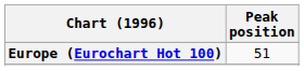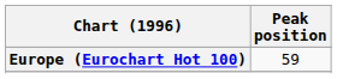 <table class="wikitable sortable plainrowheaders" style="text-align:center">
 <tr>
 <th>Chart (1996)</th>
 <th>Peak<br>position</th>
 </tr>
 <tr>
 </tr>
 <tr>
 <th scope="row">Europe (<a href='#'>Eurochart Hot 100</a>)</th>
-<td>51</td>
+<td>59</td>
 </tr>
 <tr>
 </tr>
 <tr>
 </tr>
 <tr>
 </tr>
 </table>
